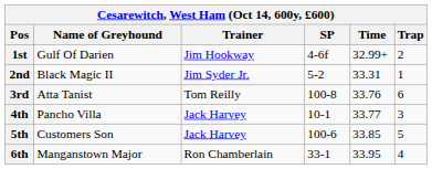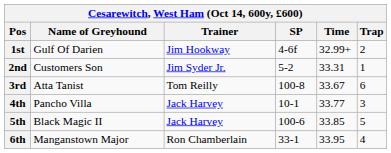 <table class="wikitable">
 <tr>
 <th colspan="6"><a href='#'>Cesarewitch</a>, <a href='#'>West Ham</a> (Oct 14, 600y, £600)</th>
 </tr>
 <tr>
 <th width=30>Pos</th>
 <th width=180>Name of Greyhound</th>
 <th width=150>Trainer</th>
 <th width=50>SP</th>
 <th width=50>Time</th>
 <th width=30>Trap</th>
 </tr>
 <tr>
 <th>1st</th>
 <td>Gulf Of Darien </td>
 <td><a href='#'>Jim Hookway</a></td>
 <td>4-6f</td>
 <td>32.99+</td>
 <td>2</td>
 </tr>
 <tr>
 <th>2nd</th>
-<td>Black Magic II</td>
+<td>Customers Son</td>
 <td><a href='#'>Jim Syder Jr.</a></td>
 <td>5-2</td>
 <td>33.31</td>
 <td>1</td>
 </tr>
 <tr>
 <th>3rd</th>
 <td>Atta Tanist</td>
 <td>Tom Reilly</td>
 <td>100-8</td>
-<td>33.76</td>
+<td>33.67</td>
 <td>6</td>
 </tr>
 <tr>
 <th>4th</th>
 <td>Pancho Villa</td>
 <td><a href='#'>Jack Harvey</a></td>
 <td>10-1</td>
 <td>33.77</td>
 <td>3</td>
 </tr>
 <tr>
 <th>5th</th>
-<td>Customers Son</td>
+<td>Black Magic II</td>
 <td><a href='#'>Jack Harvey</a></td>
 <td>100-6</td>
 <td>33.85</td>
 <td>5</td>
 </tr>
 <tr>
 <th>6th</th>
 <td>Manganstown Major</td>
 <td>Ron Chamberlain</td>
 <td>33-1</td>
 <td>33.95</td>
 <td>4</td>
 </tr>
 </table>
